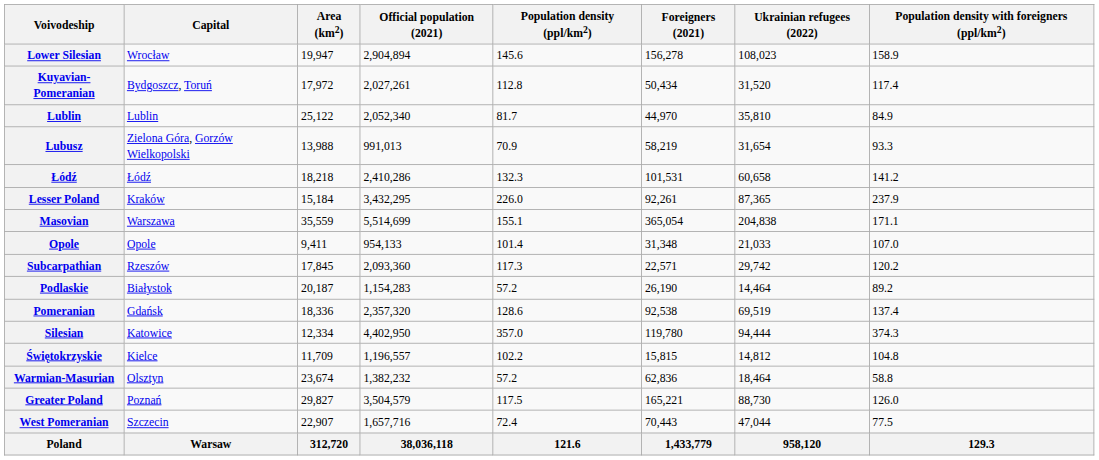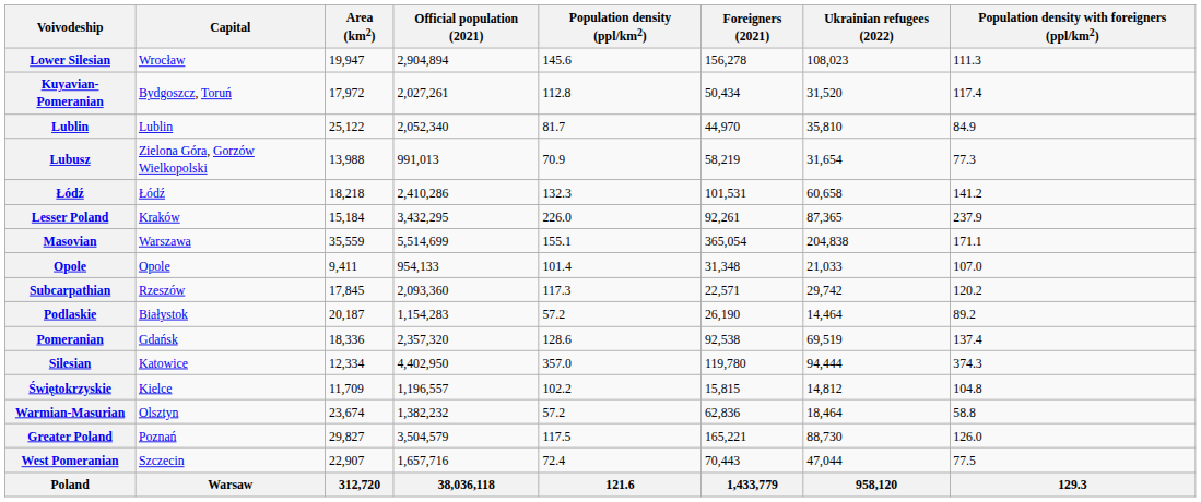 <table class="wikitable sortable mw-collapsible mw-uncollapsed" width="98%">
 <tr>
 <th><small>Voivodeship</small></th>
 <th><small>Capital</small></th>
 <th><small>Area (km<sup>2</sup>)</small></th>
 <th><small>Official population (2021)</small></th>
 <th><small>Population density (ppl/km<sup>2</sup>)</small></th>
 <th><small>Foreigners (2021)</small></th>
 <th><small>Ukrainian refugees (2022)</small></th>
 <th><small>Population density with foreigners (ppl/km<sup>2</sup>)</small></th>
 </tr>
 <tr>
 <th align="left"><a href='#'><small>Lower Silesian</small></a></th>
 <td><small><a href='#'>Wrocław</a></small></td>
 <td><small>19,947</small></td>
 <td><small>2,904,894</small></td>
 <td><small>145.6</small></td>
 <td><small>156,278</small></td>
 <td><small>108,023</small></td>
-<td><small>158.9</small></td>
+<td><small>111.3</small></td>
 </tr>
 <tr>
 <th><a href='#'><small>Kuyavian-Pomeranian</small></a></th>
 <td><small><a href='#'>Bydgoszcz</a>, <a href='#'>Toruń</a></small></td>
 <td><small>17,972</small></td>
 <td><small>2,027,261</small></td>
 <td><small>112.8</small></td>
 <td><small>50,434</small></td>
 <td><small>31,520</small></td>
 <td><small>117.4</small></td>
 </tr>
 <tr>
 <th><a href='#'><small>Lublin</small></a></th>
 <td><small><a href='#'>Lublin</a></small></td>
 <td><small>25,122</small></td>
 <td><small>2,052,340</small></td>
 <td><small>81.7</small></td>
 <td><small>44,970</small></td>
 <td><small>35,810</small></td>
 <td><small>84.9</small></td>
 </tr>
 <tr>
 <th><a href='#'><small>Lubusz</small></a></th>
 <td><small><a href='#'>Zielona Góra</a>, <a href='#'>Gorzów Wielkopolski</a></small></td>
 <td><small>13,988</small></td>
 <td><small>991,013</small></td>
 <td><small>70.9</small></td>
 <td><small>58,219</small></td>
 <td><small>31,654</small></td>
-<td><small>93.3</small></td>
+<td><small>77.3</small></td>
 </tr>
 <tr>
 <th><a href='#'><small>Łódź</small></a></th>
 <td><small><a href='#'>Łódź</a></small></td>
 <td><small>18,218</small></td>
 <td><small>2,410,286</small></td>
 <td><small>132.3</small></td>
 <td><small>101,531</small></td>
 <td><small>60,658</small></td>
 <td><small>141.2</small></td>
 </tr>
 <tr>
 <th><a href='#'><small>Lesser Poland</small></a></th>
 <td><small><a href='#'>Kraków</a></small></td>
 <td><small>15,184</small></td>
 <td><small>3,432,295</small></td>
 <td><small>226.0</small></td>
 <td><small>92,261</small></td>
 <td><small>87,365</small></td>
 <td><small>237.9</small></td>
 </tr>
 <tr>
 <th><a href='#'><small>Masovian</small></a></th>
 <td><small><a href='#'>Warszawa</a></small></td>
 <td><small>35,559</small></td>
 <td><small>5,514,699</small></td>
 <td><small>155.1</small></td>
 <td><small>365,054</small></td>
 <td><small>204,838</small></td>
 <td><small>171.1</small></td>
 </tr>
 <tr *>
 <th><a href='#'><small>Opole</small></a></th>
 <td><small><a href='#'>Opole</a></small></td>
 <td><small>9,411</small></td>
 <td><small>954,133</small></td>
 <td><small>101.4</small></td>
 <td><small>31,348</small></td>
 <td><small>21,033</small></td>
 <td><small>107.0</small></td>
 </tr>
 <tr>
 <th><a href='#'><small>Subcarpathian</small></a></th>
 <td><small><a href='#'>Rzeszów</a></small></td>
 <td><small>17,845</small></td>
 <td><small>2,093,360</small></td>
 <td><small>117.3</small></td>
 <td><small>22,571</small></td>
 <td><small>29,742</small></td>
 <td><small>120.2</small></td>
 </tr>
 <tr>
 <th><a href='#'><small>Podlaskie</small></a></th>
 <td><small><a href='#'>Białystok</a></small></td>
 <td><small>20,187</small></td>
 <td><small>1,154,283</small></td>
 <td><small>57.2</small></td>
 <td><small>26,190</small></td>
 <td><small>14,464</small></td>
 <td><small>89.2</small></td>
 </tr>
 <tr>
 <th><a href='#'><small>Pomeranian</small></a></th>
 <td><small><a href='#'>Gdańsk</a></small></td>
 <td><small>18,336</small></td>
 <td><small>2,357,320</small></td>
 <td><small>128.6</small></td>
 <td><small>92,538</small></td>
 <td><small>69,519</small></td>
 <td><small>137.4</small></td>
 </tr>
 <tr>
 <th><a href='#'><small>Silesian</small></a></th>
 <td><small><a href='#'>Katowice</a></small></td>
 <td><small>12,334</small></td>
 <td><small>4,402,950</small></td>
 <td><small>357.0</small></td>
 <td><small>119,780</small></td>
 <td><small>94,444</small></td>
 <td><small>374.3</small></td>
 </tr>
 <tr>
 <th><a href='#'><small>Świętokrzyskie</small></a></th>
 <td><small><a href='#'>Kielce</a></small></td>
 <td><small>11,709</small></td>
 <td><small>1,196,557</small></td>
 <td><small>102.2</small></td>
 <td><small>15,815</small></td>
 <td><small>14,812</small></td>
 <td><small>104.8</small></td>
 </tr>
 <tr>
 <th><a href='#'><small>Warmian-Masurian</small></a></th>
 <td><small><a href='#'>Olsztyn</a></small></td>
 <td><small>23,674</small></td>
 <td><small>1,382,232</small></td>
 <td><small>57.2</small></td>
 <td><small>62,836</small></td>
 <td><small>18,464</small></td>
 <td><small>58.8</small></td>
 </tr>
 <tr>
 <th><a href='#'><small>Greater Poland</small></a></th>
 <td><small><a href='#'>Poznań</a></small></td>
 <td><small>29,827</small></td>
 <td><small>3,504,579</small></td>
 <td><small>117.5</small></td>
 <td><small>165,221</small></td>
 <td><small>88,730</small></td>
 <td><small>126.0</small></td>
 </tr>
 <tr>
 <th><a href='#'><small>West Pomeranian</small></a></th>
 <td><small><a href='#'>Szczecin</a></small></td>
 <td><small>22,907</small></td>
 <td><small>1,657,716</small></td>
 <td><small>72.4</small></td>
 <td><small>70,443</small></td>
 <td><small>47,044</small></td>
 <td><small>77.5</small></td>
 </tr>
 <tr>
 <th><small>Poland</small></th>
 <th><small>Warsaw</small></th>
 <th><small>312,720</small></th>
 <th><small>38,036,118</small></th>
 <th><small>121.6</small></th>
 <th><small>1,433,779</small></th>
 <th><small>958,120</small></th>
 <th><small>129.3</small></th>
 </tr>
 </table>
